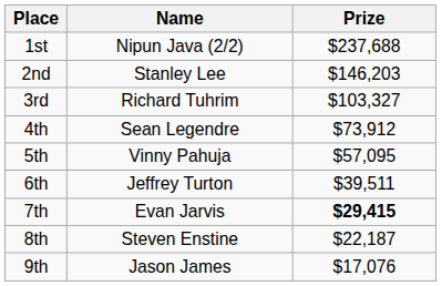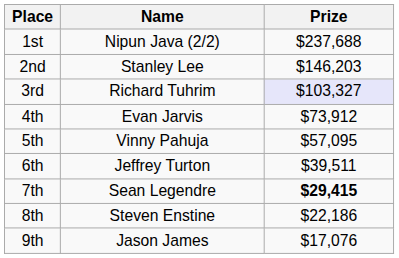 <table class="wikitable">
 <tr>
 <th width="50">Place</th>
 <th width="200">Name</th>
 <th width="125">Prize</th>
 </tr>
 <tr>
 <td align = "center">1st</td>
 <td align = "center">Nipun Java (2/2)</td>
 <td align = "center">$237,688</td>
 </tr>
 <tr>
 <td align = "center">2nd</td>
 <td align = "center">Stanley Lee</td>
 <td align = "center">$146,203</td>
 </tr>
 <tr>
 <td align = "center">3rd</td>
 <td align = "center">Richard Tuhrim</td>
-<td align = "center">$103,327</td>
+<td align = "center" style="background: lavender;">$103,327</td>
 </tr>
 <tr>
 <td align = "center">4th</td>
-<td align = "center">Sean Legendre</td>
+<td align = "center">Evan Jarvis</td>
 <td align = "center">$73,912</td>
 </tr>
 <tr>
 <td align = "center">5th</td>
 <td align = "center">Vinny Pahuja</td>
 <td align = "center">$57,095</td>
 </tr>
 <tr>
 <td align = "center">6th</td>
 <td align = "center">Jeffrey Turton</td>
 <td align = "center">$39,511</td>
 </tr>
 <tr>
 <td align = "center">7th</td>
-<td align = "center">Evan Jarvis</td>
+<td align = "center">Sean Legendre</td>
 <td align = "center"><strong>$29,415</strong></td>
 </tr>
 <tr>
 <td align = "center">8th</td>
 <td align = "center">Steven Enstine</td>
-<td align = "center">$22,187</td>
+<td align = "center">$22,186</td>
 </tr>
 <tr>
 <td align = "center">9th</td>
 <td align = "center">Jason James</td>
 <td align = "center">$17,076</td>
 </tr>
 </table>
